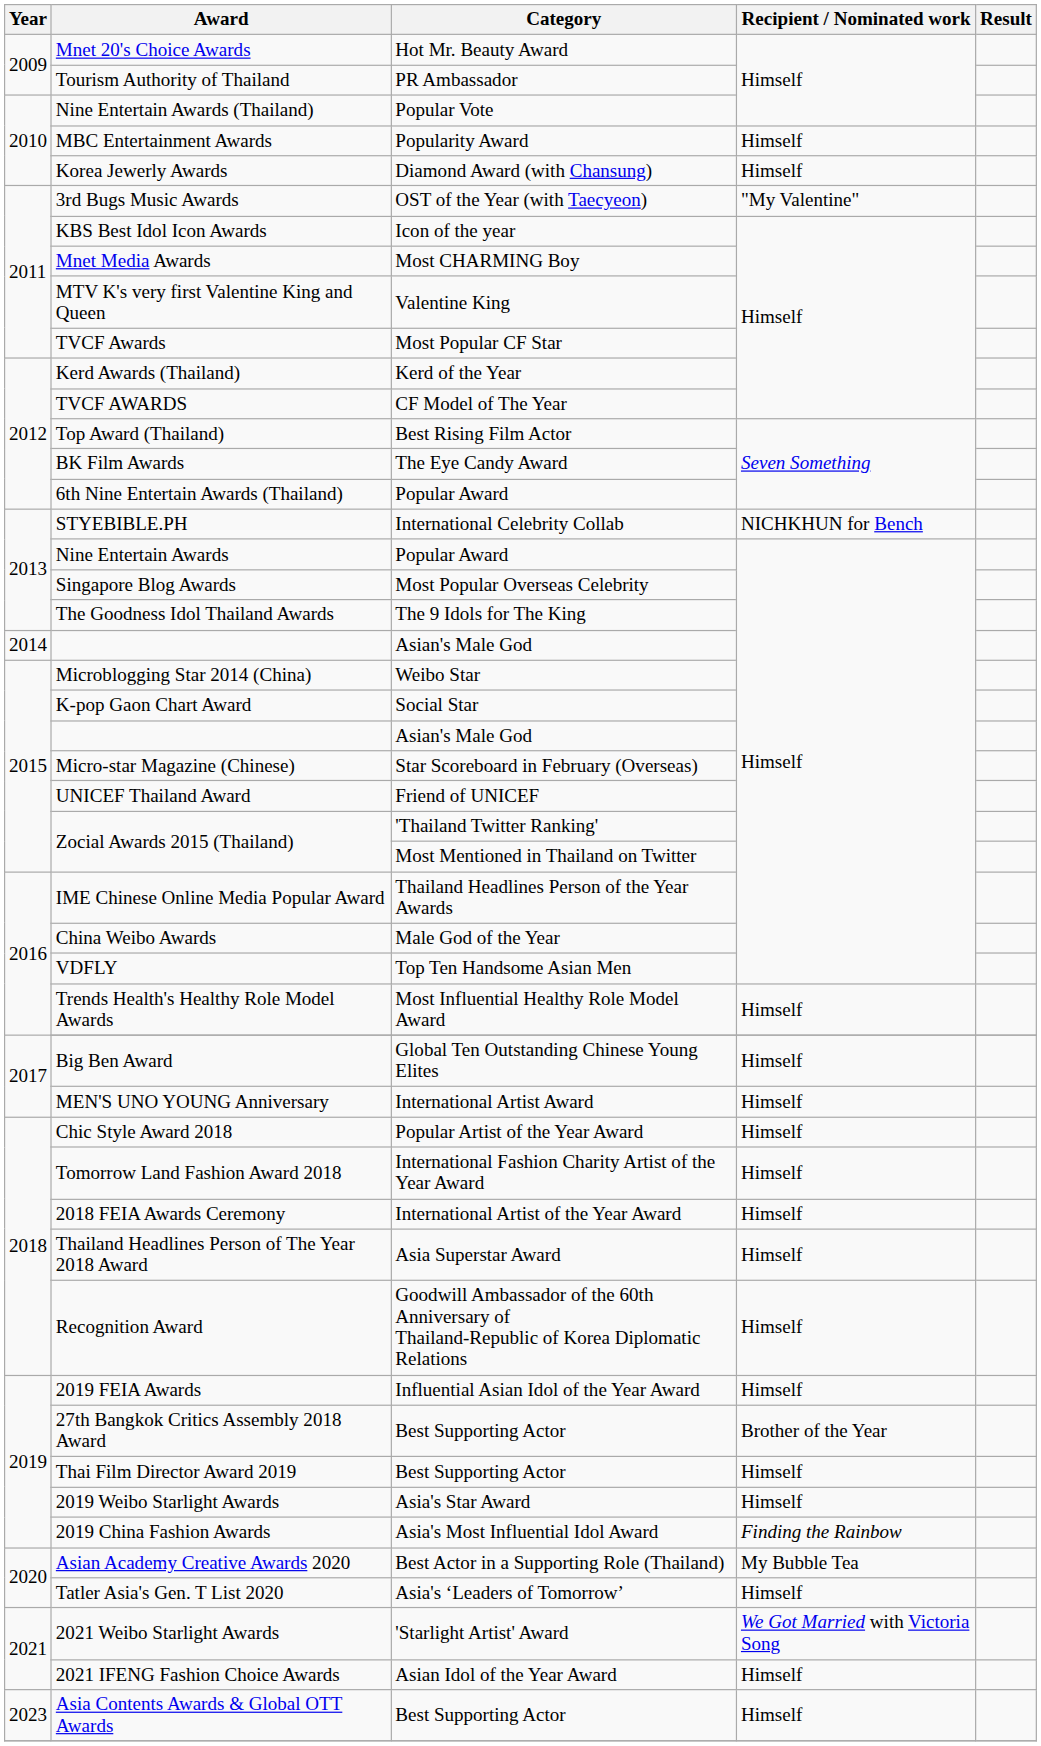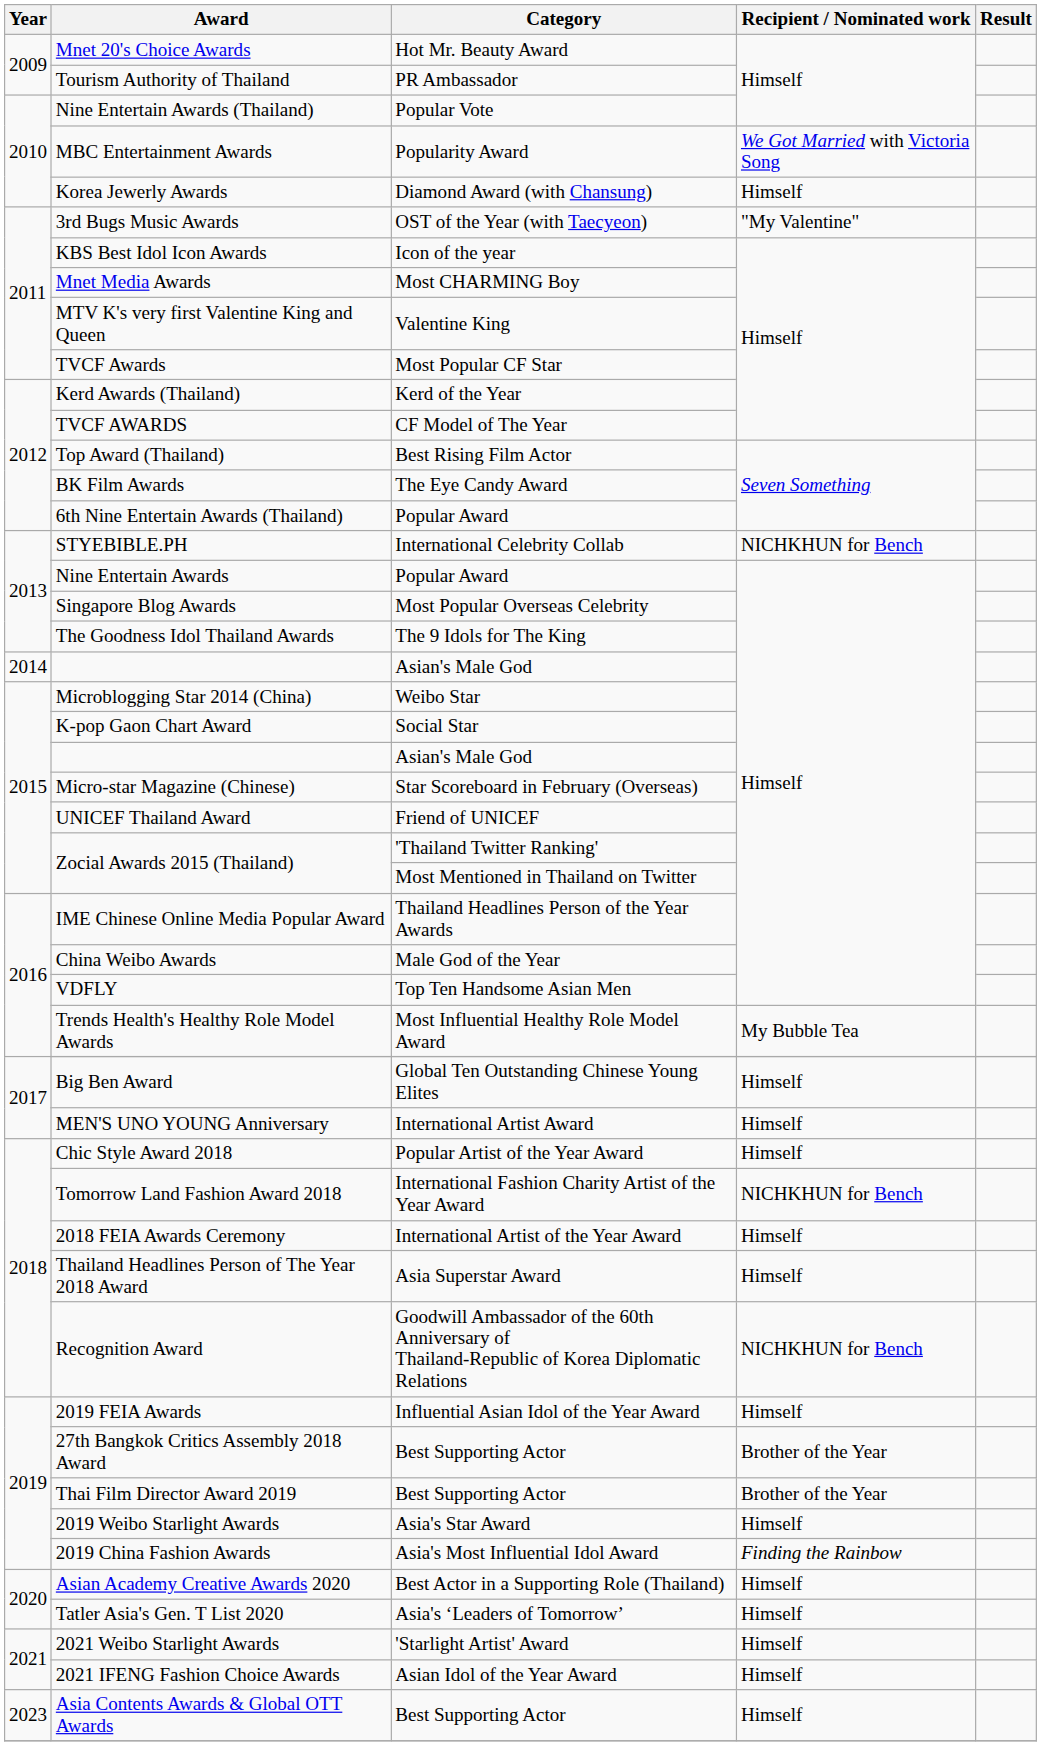 <table class="wikitable">
 <tr>
 <th>Year</th>
 <th>Award</th>
 <th>Category</th>
 <th>Recipient / Nominated work</th>
 <th>Result</th>
 </tr>
 <tr>
 <td rowspan="2">2009</td>
 <td><a href='#'>Mnet 20's Choice Awards</a></td>
 <td>Hot Mr. Beauty Award</td>
 <td rowspan="3">Himself</td>
 <td></td>
 </tr>
 <tr>
 <td>Tourism Authority of Thailand</td>
 <td>PR Ambassador</td>
 <td></td>
 </tr>
 <tr>
 <td rowspan="3">2010</td>
 <td>Nine Entertain Awards (Thailand)</td>
 <td>Popular Vote</td>
 <td></td>
 </tr>
 <tr>
 <td>MBC Entertainment Awards</td>
 <td>Popularity Award</td>
-<td>Himself</td>
+<td><em><a href='#'>We Got Married</a></em> with <a href='#'>Victoria Song</a></td>
 <td></td>
 </tr>
 <tr>
 <td>Korea Jewerly Awards</td>
 <td>Diamond Award (with <a href='#'>Chansung</a>)</td>
 <td>Himself</td>
 <td></td>
 </tr>
 <tr>
 <td rowspan="5">2011</td>
 <td>3rd Bugs Music Awards</td>
 <td>OST of the Year (with <a href='#'>Taecyeon</a>)</td>
 <td>"My Valentine"</td>
 <td></td>
 </tr>
 <tr>
 <td>KBS Best Idol Icon Awards</td>
 <td>Icon of the year</td>
 <td rowspan="6">Himself</td>
 <td></td>
 </tr>
 <tr>
 <td><a href='#'>Mnet Media</a> Awards</td>
 <td>Most CHARMING Boy</td>
 <td></td>
 </tr>
 <tr>
 <td>MTV K's very first Valentine King and Queen</td>
 <td>Valentine King</td>
 <td></td>
 </tr>
 <tr>
 <td>TVCF Awards</td>
 <td>Most Popular CF Star</td>
 <td></td>
 </tr>
 <tr>
 <td rowspan="5">2012</td>
 <td>Kerd Awards (Thailand)</td>
 <td>Kerd of the Year</td>
 <td></td>
 </tr>
 <tr>
 <td>TVCF AWARDS</td>
 <td>CF Model of The Year</td>
 <td></td>
 </tr>
 <tr>
 <td>Top Award (Thailand)</td>
 <td>Best Rising Film Actor</td>
 <td rowspan="3"><em><a href='#'>Seven Something</a></em></td>
 <td></td>
 </tr>
 <tr>
 <td>BK Film Awards</td>
 <td>The Eye Candy Award</td>
 <td></td>
 </tr>
 <tr>
 <td>6th Nine Entertain Awards (Thailand)</td>
 <td>Popular Award</td>
 <td></td>
 </tr>
 <tr>
 <td rowspan="4">2013</td>
 <td>STYEBIBLE.PH</td>
 <td>International Celebrity Collab</td>
 <td>NICHKHUN for <a href='#'>Bench</a></td>
 <td></td>
 </tr>
 <tr>
 <td>Nine Entertain Awards</td>
 <td>Popular Award</td>
 <td rowspan="14">Himself</td>
 <td></td>
 </tr>
 <tr>
 <td>Singapore Blog Awards</td>
 <td>Most Popular Overseas Celebrity</td>
 <td></td>
 </tr>
 <tr>
 <td>The Goodness Idol Thailand Awards</td>
 <td>The 9 Idols for The King</td>
 <td></td>
 </tr>
 <tr>
 <td>2014</td>
 <td></td>
 <td>Asian's Male God</td>
 <td></td>
 </tr>
 <tr>
 <td rowspan="7">2015</td>
 <td>Microblogging Star 2014 (China)</td>
 <td>Weibo Star</td>
 <td></td>
 </tr>
 <tr>
 <td>K-pop Gaon Chart Award</td>
 <td>Social Star</td>
 <td></td>
 </tr>
 <tr>
 <td></td>
 <td>Asian's Male God</td>
 <td></td>
 </tr>
 <tr>
 <td>Micro-star Magazine (Chinese)</td>
 <td>Star Scoreboard in February (Overseas)</td>
 <td></td>
 </tr>
 <tr>
 <td>UNICEF Thailand Award</td>
 <td>Friend of UNICEF</td>
 <td></td>
 </tr>
 <tr>
 <td rowspan="2">Zocial Awards 2015 (Thailand)</td>
 <td>'Thailand Twitter Ranking'</td>
 <td></td>
 </tr>
 <tr>
 <td>Most Mentioned in Thailand on Twitter</td>
 <td></td>
 </tr>
 <tr>
 <td rowspan="4">2016</td>
 <td>IME Chinese Online Media Popular Award</td>
 <td>Thailand Headlines Person of the Year Awards</td>
 <td></td>
 </tr>
 <tr>
 <td>China Weibo Awards</td>
 <td>Male God of the Year</td>
 <td></td>
 </tr>
 <tr>
 <td>VDFLY</td>
 <td>Top Ten Handsome Asian Men</td>
 <td></td>
 </tr>
 <tr>
 <td>Trends Health's Healthy Role Model Awards</td>
 <td>Most Influential Healthy Role Model Award</td>
-<td>Himself</td>
+<td>My Bubble Tea</td>
 <td></td>
 </tr>
 <tr>
 <td rowspan="3">2017</td>
 </tr>
 <tr>
 <td>Big Ben Award</td>
 <td>Global Ten Outstanding Chinese Young Elites</td>
 <td>Himself</td>
 <td></td>
 </tr>
 <tr>
 <td>MEN'S UNO YOUNG Anniversary</td>
 <td>International Artist Award</td>
 <td>Himself</td>
 <td></td>
 </tr>
 <tr>
 <td rowspan="5">2018</td>
 <td>Chic Style Award 2018</td>
 <td>Popular Artist of the Year Award</td>
 <td>Himself</td>
 <td></td>
 </tr>
 <tr>
 <td>Tomorrow Land Fashion Award 2018</td>
 <td>International Fashion Charity Artist of the Year Award</td>
-<td>Himself</td>
+<td>NICHKHUN for <a href='#'>Bench</a></td>
 <td></td>
 </tr>
 <tr>
 <td>2018 FEIA Awards Ceremony</td>
 <td>International Artist of the Year Award</td>
 <td>Himself</td>
 <td></td>
 </tr>
 <tr>
 <td>Thailand Headlines Person of The Year 2018 Award</td>
 <td>Asia Superstar Award</td>
 <td>Himself</td>
 <td></td>
 </tr>
 <tr>
 <td>Recognition Award</td>
 <td>Goodwill Ambassador of the 60th Anniversary of<br>Thailand-Republic of Korea Diplomatic Relations</td>
-<td>Himself</td>
+<td>NICHKHUN for <a href='#'>Bench</a></td>
 <td></td>
 </tr>
 <tr>
 <td rowspan="5">2019</td>
 <td>2019 FEIA Awards</td>
 <td>Influential Asian Idol of the Year Award</td>
 <td>Himself</td>
 <td> </td>
 </tr>
 <tr>
 <td>27th Bangkok Critics Assembly 2018 Award</td>
 <td>Best Supporting Actor</td>
 <td>Brother of the Year</td>
 <td></td>
 </tr>
 <tr>
 <td>Thai Film Director Award 2019</td>
 <td>Best Supporting Actor</td>
-<td>Himself</td>
+<td>Brother of the Year</td>
 <td></td>
 </tr>
 <tr>
 <td>2019 Weibo Starlight Awards</td>
 <td>Asia's Star Award</td>
 <td>Himself</td>
 <td></td>
 </tr>
 <tr>
 <td>2019 China Fashion Awards</td>
 <td>Asia's Most Influential Idol Award</td>
 <td><em>Finding the Rainbow</em></td>
 <td></td>
 </tr>
 <tr>
 <td rowspan="2">2020</td>
 <td><a href='#'>Asian Academy Creative Awards</a> 2020</td>
 <td>Best Actor in a Supporting Role (Thailand)</td>
-<td>My Bubble Tea</td>
+<td>Himself</td>
 <td></td>
 </tr>
 <tr>
 <td>Tatler Asia's Gen. T List 2020</td>
 <td>Asia's ‘Leaders of Tomorrow’</td>
 <td>Himself</td>
 <td></td>
 </tr>
 <tr>
 <td rowspan="2">2021</td>
 <td>2021 Weibo Starlight Awards</td>
 <td>'Starlight Artist' Award</td>
-<td><em><a href='#'>We Got Married</a></em> with <a href='#'>Victoria Song</a></td>
+<td>Himself</td>
 <td></td>
 </tr>
 <tr>
 <td>2021 IFENG Fashion Choice Awards</td>
 <td>Asian Idol of the Year Award</td>
 <td>Himself</td>
 <td></td>
 </tr>
 <tr>
 <td>2023</td>
 <td><a href='#'>Asia Contents Awards & Global OTT Awards</a></td>
 <td>Best Supporting Actor</td>
 <td>Himself</td>
 <td></td>
 </tr>
 <tr>
 </tr>
 </table>
